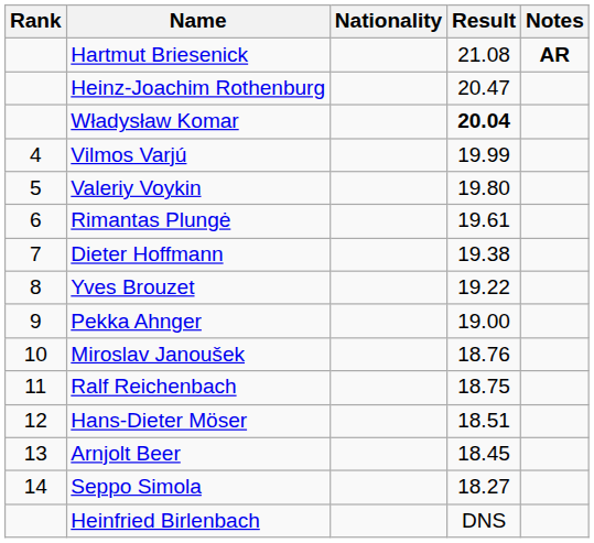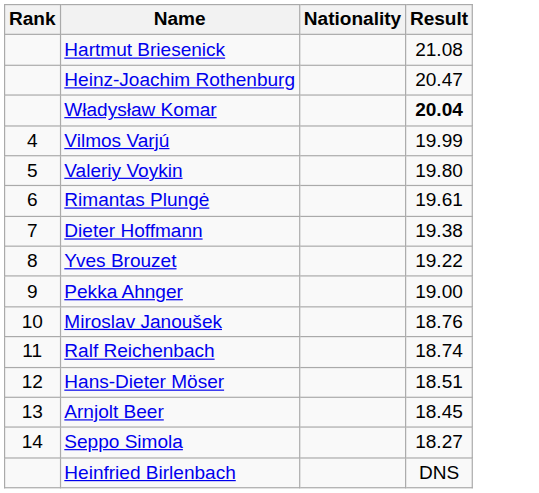 <table class="wikitable sortable" style="text-align:center">
 <tr>
 <th>Rank</th>
 <th>Name</th>
 <th>Nationality</th>
 <th>Result</th>
-<th>Notes</th>
 </tr>
 <tr>
 <td></td>
 <td align=left><a href='#'>Hartmut Briesenick</a></td>
 <td align=left></td>
 <td>21.08</td>
-<td><strong>AR</strong></td>
 </tr>
 <tr>
 <td></td>
 <td align=left><a href='#'>Heinz-Joachim Rothenburg</a></td>
 <td align=left></td>
 <td>20.47</td>
-<td></td>
 </tr>
 <tr>
 <td></td>
 <td align=left><a href='#'>Władysław Komar</a></td>
 <td align=left></td>
 <td><strong>20.04</strong></td>
-<td></td>
 </tr>
 <tr>
 <td>4</td>
 <td align=left><a href='#'>Vilmos Varjú</a></td>
 <td align=left></td>
 <td>19.99</td>
-<td></td>
 </tr>
 <tr>
 <td>5</td>
 <td align=left><a href='#'>Valeriy Voykin</a></td>
 <td align=left></td>
 <td>19.80</td>
-<td></td>
 </tr>
 <tr>
 <td>6</td>
 <td align=left><a href='#'>Rimantas Plungė</a></td>
 <td align=left></td>
 <td>19.61</td>
-<td></td>
 </tr>
 <tr>
 <td>7</td>
 <td align=left><a href='#'>Dieter Hoffmann</a></td>
 <td align=left></td>
 <td>19.38</td>
-<td></td>
 </tr>
 <tr>
 <td>8</td>
 <td align=left><a href='#'>Yves Brouzet</a></td>
 <td align=left></td>
 <td>19.22</td>
-<td></td>
 </tr>
 <tr>
 <td>9</td>
 <td align=left><a href='#'>Pekka Ahnger</a></td>
 <td align=left></td>
 <td>19.00</td>
-<td></td>
 </tr>
 <tr>
 <td>10</td>
 <td align=left><a href='#'>Miroslav Janoušek</a></td>
 <td align=left></td>
 <td>18.76</td>
-<td></td>
 </tr>
 <tr>
 <td>11</td>
 <td align=left><a href='#'>Ralf Reichenbach</a></td>
 <td align=left></td>
-<td>18.75</td>
-<td></td>
+<td>18.74</td>
 </tr>
 <tr>
 <td>12</td>
 <td align=left><a href='#'>Hans-Dieter Möser</a></td>
 <td align=left></td>
 <td>18.51</td>
-<td></td>
 </tr>
 <tr>
 <td>13</td>
 <td align=left><a href='#'>Arnjolt Beer</a></td>
 <td align=left></td>
 <td>18.45</td>
-<td></td>
 </tr>
 <tr>
 <td>14</td>
 <td align=left><a href='#'>Seppo Simola</a></td>
 <td align=left></td>
 <td>18.27</td>
-<td></td>
 </tr>
 <tr>
 <td></td>
 <td align=left><a href='#'>Heinfried Birlenbach</a></td>
 <td align=left></td>
 <td>DNS</td>
-<td></td>
 </tr>
 </table>
